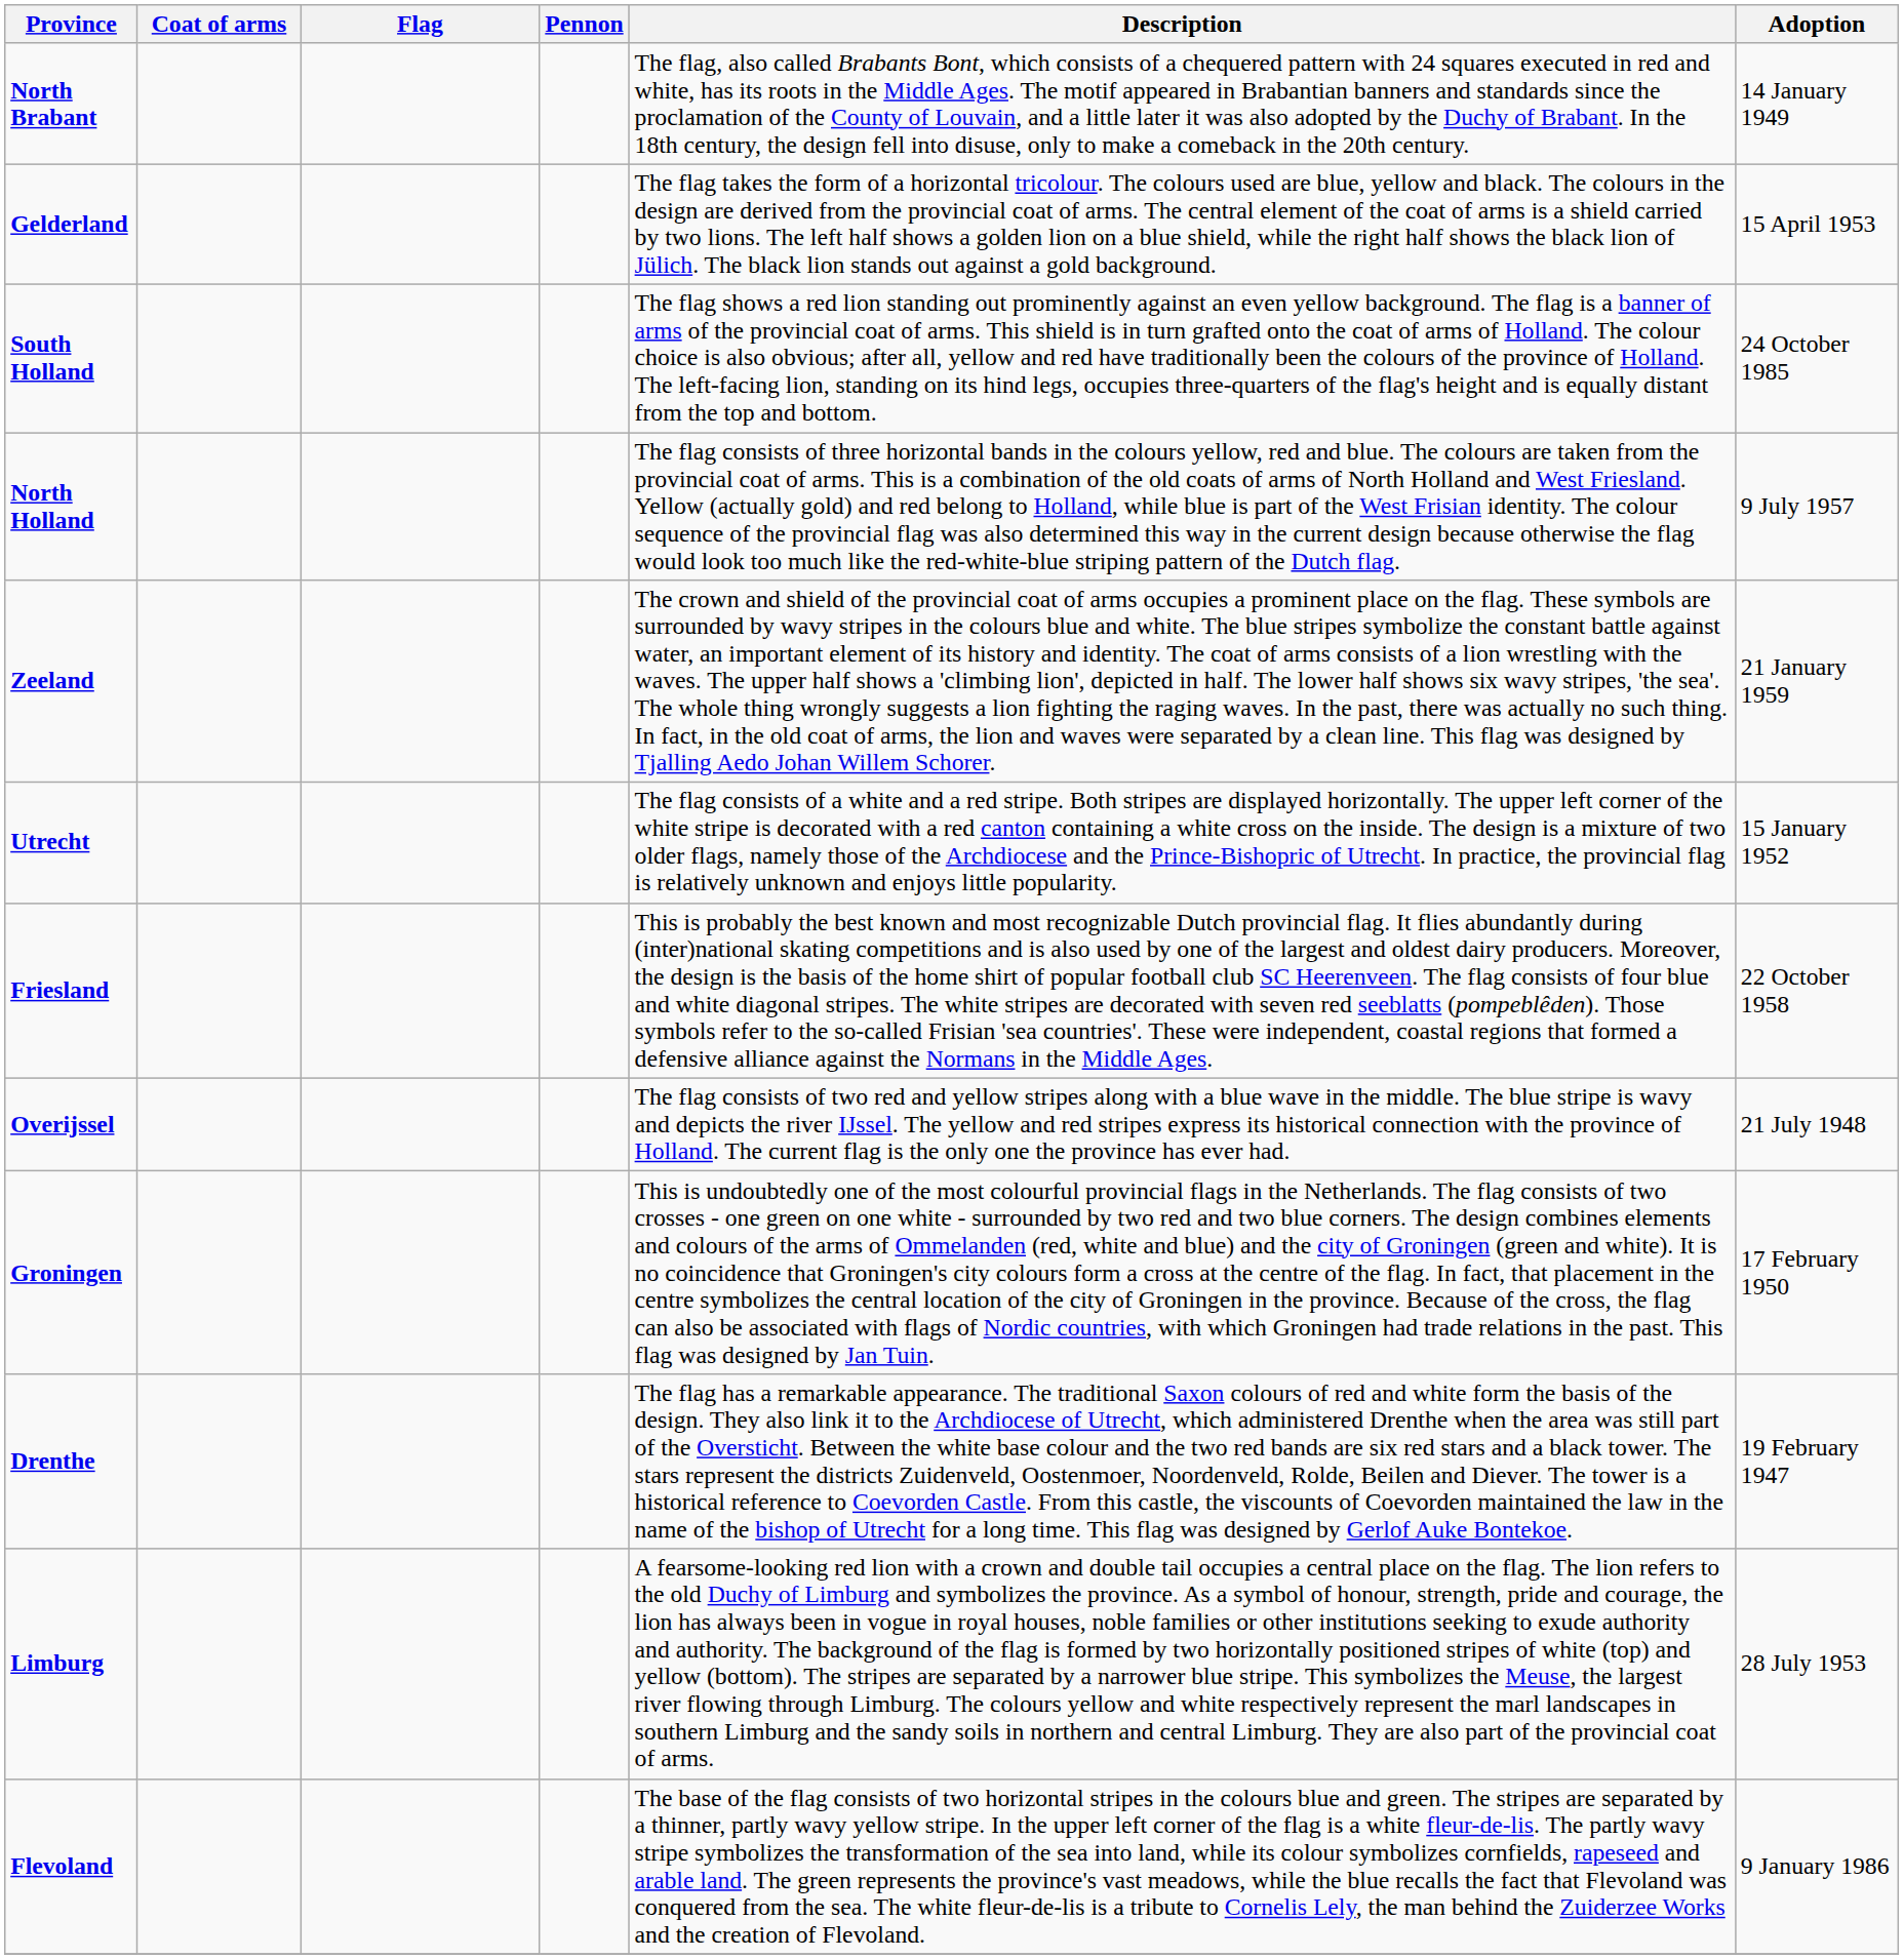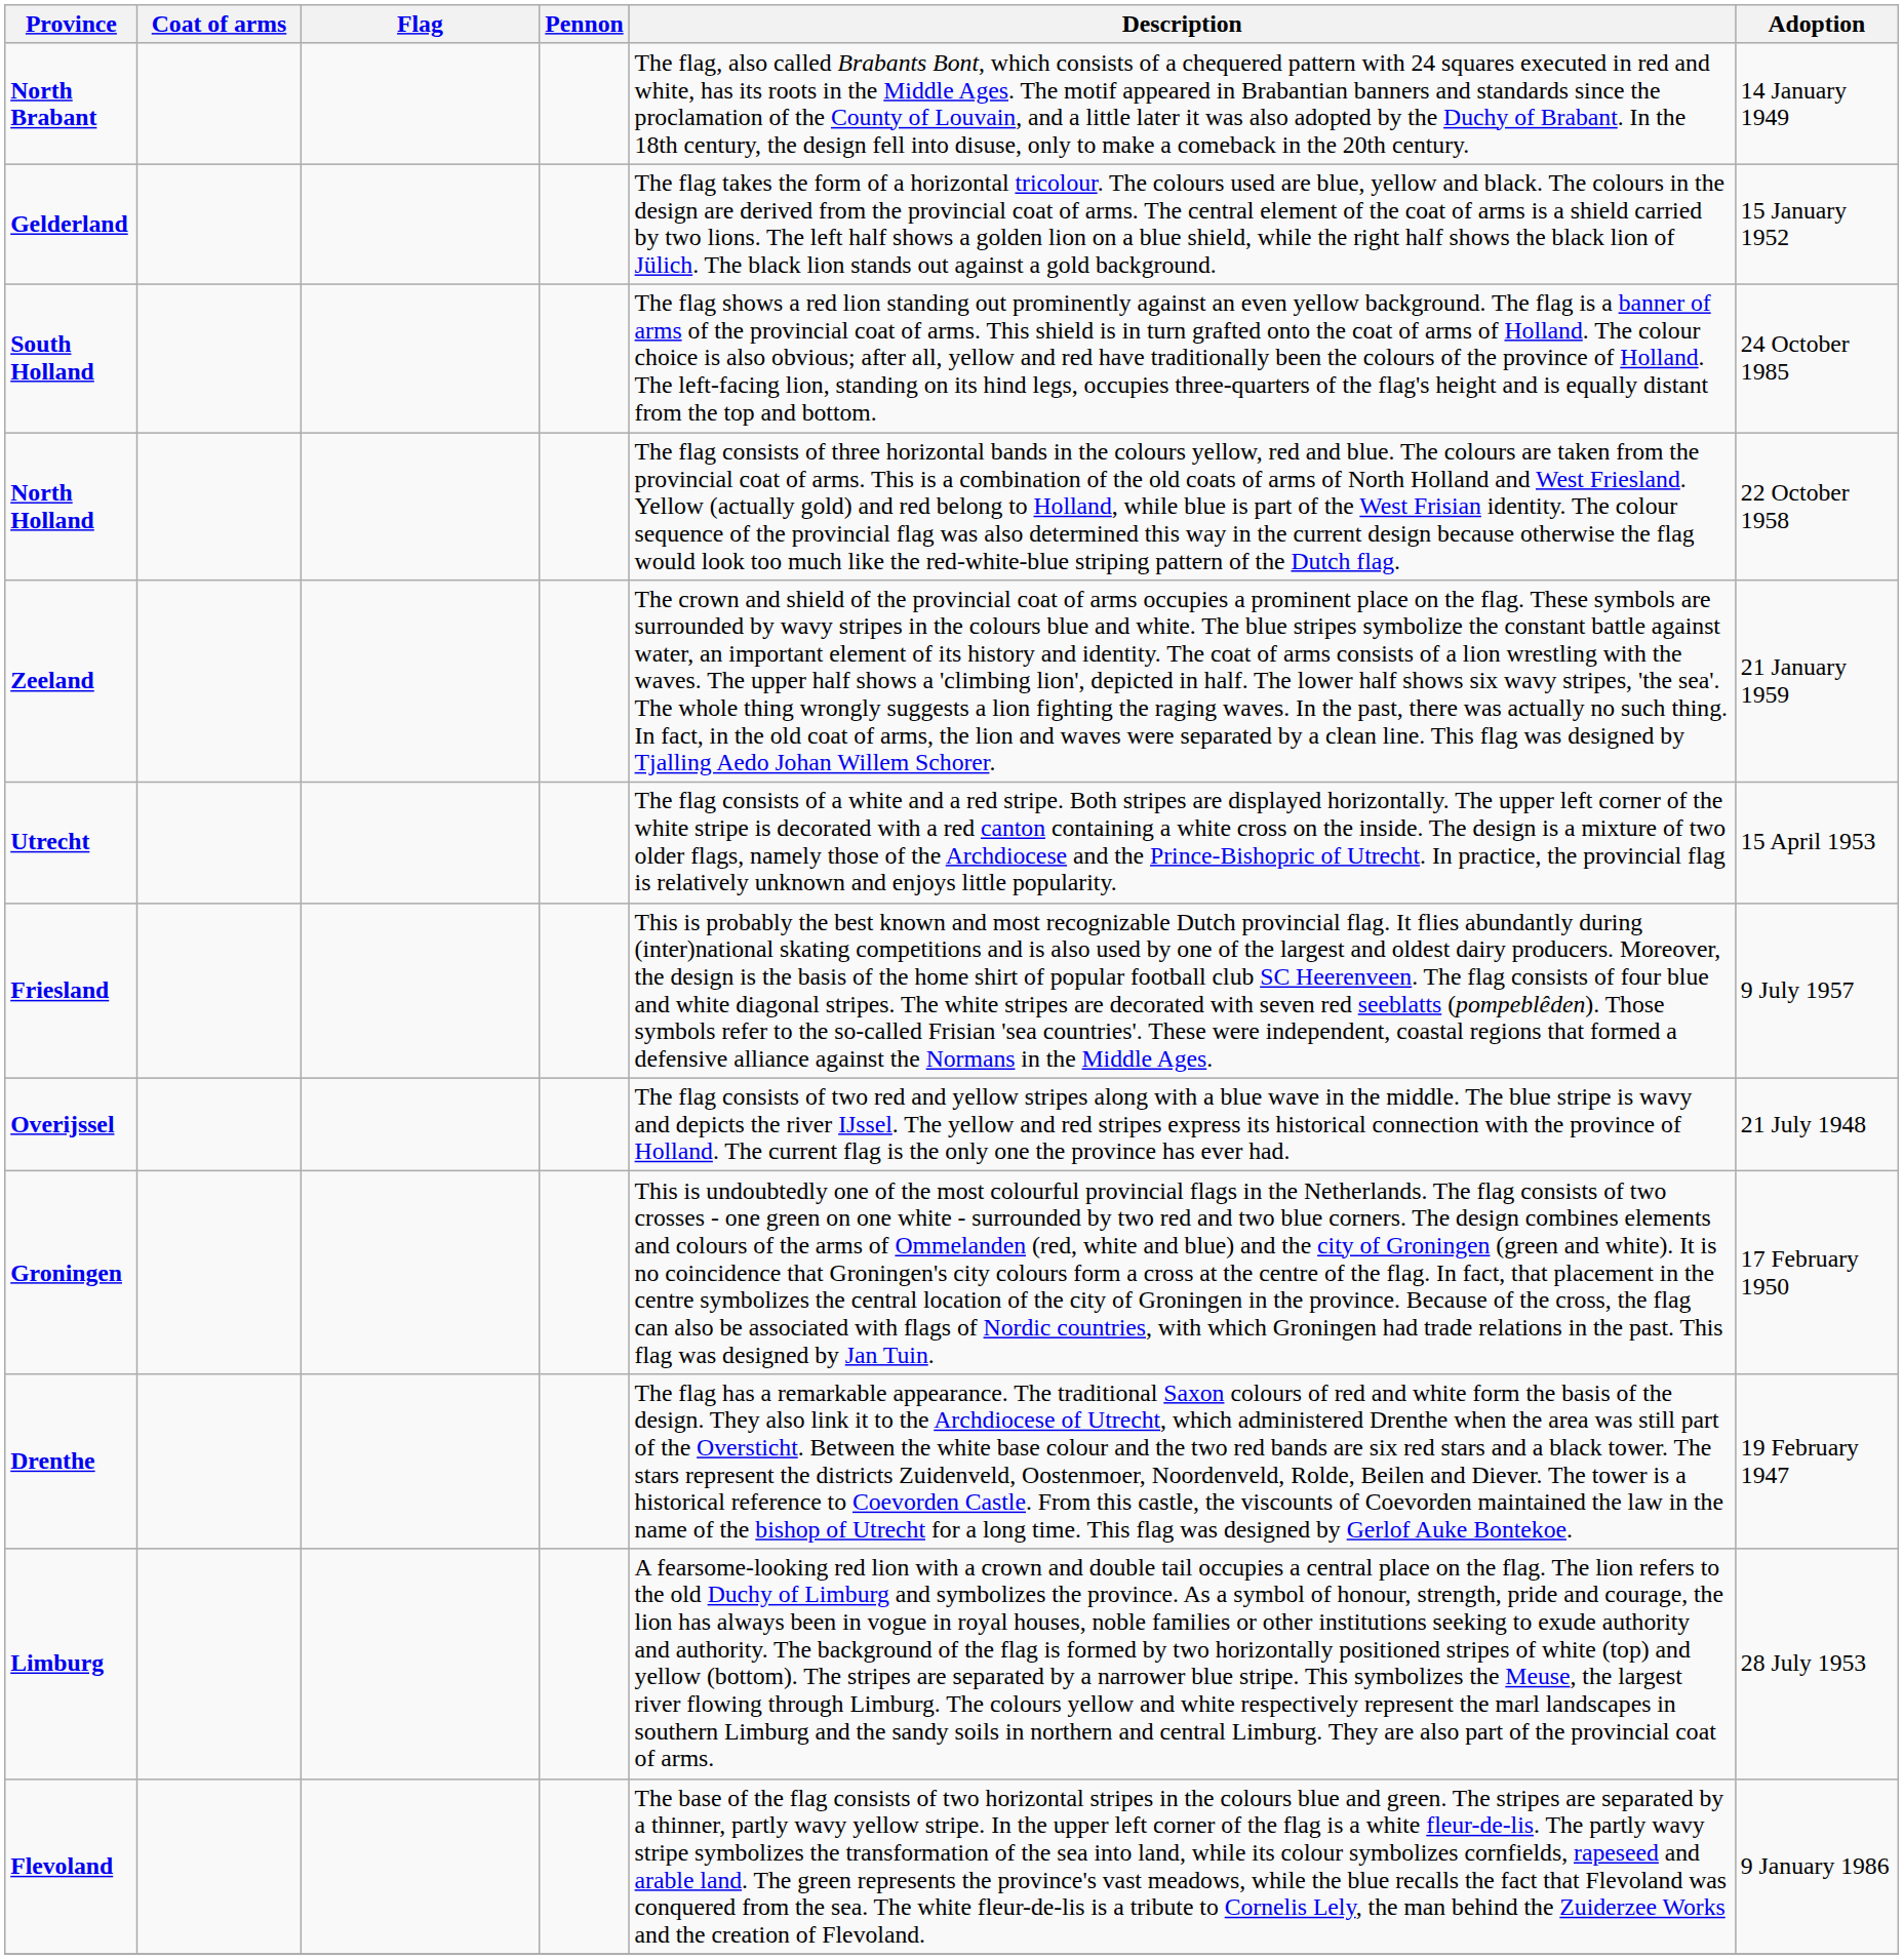 <table class="wikitable sortable">
 <tr>
 <th style="width:80px;"><a href='#'>Province</a></th>
 <th class="unsortable" style="width:100px;"><a href='#'>Coat of arms</a></th>
 <th class="unsortable" style="width:150px;"><a href='#'>Flag</a></th>
 <th class="unsortable" style="width:20px;"><a href='#'>Pennon</a></th>
 <th class="unsortable">Description</th>
 <th style="width:100px;">Adoption</th>
 </tr>
 <tr>
 <td><strong><a href='#'>North Brabant</a></strong> <br> </td>
 <td></td>
 <td></td>
 <td></td>
 <td>The flag, also called <em>Brabants Bont</em>, which consists of a chequered pattern with 24 squares executed in red and white, has its roots in the <a href='#'>Middle Ages</a>. The motif appeared in Brabantian banners and standards since the proclamation of the <a href='#'>County of Louvain</a>, and a little later it was also adopted by the <a href='#'>Duchy of Brabant</a>. In the 18th century, the design fell into disuse, only to make a comeback in the 20th century.</td>
 <td>14 January 1949</td>
 </tr>
 <tr>
 <td><strong><a href='#'>Gelderland</a></strong> <br> </td>
 <td></td>
 <td></td>
 <td></td>
 <td>The flag takes the form of a horizontal <a href='#'>tricolour</a>. The colours used are blue, yellow and black. The colours in the design are derived from the provincial coat of arms. The central element of the coat of arms is a shield carried by two lions. The left half shows a golden lion on a blue shield, while the right half shows the black lion of <a href='#'>Jülich</a>. The black lion stands out against a gold background.</td>
-<td>15 April 1953</td>
+<td>15 January 1952</td>
 </tr>
 <tr>
 <td><strong><a href='#'>South Holland</a></strong> <br> </td>
 <td></td>
 <td></td>
 <td></td>
 <td>The flag shows a red lion standing out prominently against an even yellow background. The flag is a <a href='#'>banner of arms</a> of the provincial coat of arms. This shield is in turn grafted onto the coat of arms of <a href='#'>Holland</a>. The colour choice is also obvious; after all, yellow and red have traditionally been the colours of the province of <a href='#'>Holland</a>. The left-facing lion, standing on its hind legs, occupies three-quarters of the flag's height and is equally distant from the top and bottom.</td>
 <td>24 October 1985</td>
 </tr>
 <tr>
 <td><strong><a href='#'>North Holland</a></strong> <br> </td>
 <td align=center></td>
 <td></td>
 <td></td>
 <td>The flag consists of three horizontal bands in the colours yellow, red and blue. The colours are taken from the provincial coat of arms. This is a combination of the old coats of arms of North Holland and <a href='#'>West Friesland</a>. Yellow (actually gold) and red belong to <a href='#'>Holland</a>, while blue is part of the <a href='#'>West Frisian</a> identity. The colour sequence of the provincial flag was also determined this way in the current design because otherwise the flag would look too much like the red-white-blue striping pattern of the <a href='#'>Dutch flag</a>.</td>
-<td>9 July 1957</td>
+<td>22 October 1958</td>
 </tr>
 <tr>
 <td><strong><a href='#'>Zeeland</a></strong><br> </td>
 <td></td>
 <td></td>
 <td></td>
 <td>The crown and shield of the provincial coat of arms occupies a prominent place on the flag. These symbols are surrounded by wavy stripes in the colours blue and white. The blue stripes symbolize the constant battle against water, an important element of its history and identity. The coat of arms consists of a lion wrestling with the waves. The upper half shows a 'climbing lion', depicted in half. The lower half shows six wavy stripes, 'the sea'. The whole thing wrongly suggests a lion fighting the raging waves. In the past, there was actually no such thing. In fact, in the old coat of arms, the lion and waves were separated by a clean line. This flag was designed by <a href='#'>Tjalling Aedo Johan Willem Schorer</a>.</td>
 <td>21 January 1959</td>
 </tr>
 <tr>
 <td><strong><a href='#'>Utrecht</a></strong> <br> </td>
 <td></td>
 <td></td>
 <td></td>
 <td>The flag consists of a white and a red stripe. Both stripes are displayed horizontally. The upper left corner of the white stripe is decorated with a red <a href='#'>canton</a> containing a white cross on the inside. The design is a mixture of two older flags, namely those of the <a href='#'>Archdiocese</a> and the <a href='#'>Prince-Bishopric of Utrecht</a>. In practice, the provincial flag is relatively unknown and enjoys little popularity.</td>
-<td>15 January 1952</td>
+<td>15 April 1953</td>
 </tr>
 <tr>
 <td><strong><a href='#'>Friesland</a></strong> <br> </td>
 <td></td>
 <td></td>
 <td></td>
 <td>This is probably the best known and most recognizable Dutch provincial flag. It flies abundantly during (inter)national skating competitions and is also used by one of the largest and oldest dairy producers. Moreover, the design is the basis of the home shirt of popular football club <a href='#'>SC Heerenveen</a>. The flag consists of four blue and white diagonal stripes. The white stripes are decorated with seven red <a href='#'>seeblatts</a> (<em>pompeblêden</em>). Those symbols refer to the so-called Frisian 'sea countries'. These were independent, coastal regions that formed a defensive alliance against the <a href='#'>Normans</a> in the <a href='#'>Middle Ages</a>.</td>
-<td>22 October 1958</td>
+<td>9 July 1957</td>
 </tr>
 <tr>
 <td><strong><a href='#'>Overijssel</a></strong><br> </td>
 <td></td>
 <td></td>
 <td></td>
 <td>The flag consists of two red and yellow stripes along with a blue wave in the middle. The blue stripe is wavy and depicts the river <a href='#'>IJssel</a>. The yellow and red stripes express its historical connection with the province of <a href='#'>Holland</a>. The current flag is the only one the province has ever had.</td>
 <td>21 July 1948</td>
 </tr>
 <tr>
 <td><strong><a href='#'>Groningen</a></strong><br> </td>
 <td></td>
 <td></td>
 <td></td>
 <td>This is undoubtedly one of the most colourful provincial flags in the Netherlands. The flag consists of two crosses - one green on one white - surrounded by two red and two blue corners. The design combines elements and colours of the arms of <a href='#'>Ommelanden</a> (red, white and blue) and the <a href='#'>city of Groningen</a> (green and white). It is no coincidence that Groningen's city colours form a cross at the centre of the flag. In fact, that placement in the centre symbolizes the central location of the city of Groningen in the province. Because of the cross, the flag can also be associated with flags of <a href='#'>Nordic countries</a>, with which Groningen had trade relations in the past. This flag was designed by <a href='#'>Jan Tuin</a>.</td>
 <td>17 February 1950</td>
 </tr>
 <tr>
 <td><strong><a href='#'>Drenthe</a></strong> <br> </td>
 <td></td>
 <td></td>
 <td></td>
 <td>The flag has a remarkable appearance. The traditional <a href='#'>Saxon</a> colours of red and white form the basis of the design. They also link it to the <a href='#'>Archdiocese of Utrecht</a>, which administered Drenthe when the area was still part of the <a href='#'>Oversticht</a>. Between the white base colour and the two red bands are six red stars and a black tower. The stars represent the districts Zuidenveld, Oostenmoer, Noordenveld, Rolde, Beilen and Diever. The tower is a historical reference to <a href='#'>Coevorden Castle</a>. From this castle, the viscounts of Coevorden maintained the law in the name of the <a href='#'>bishop of Utrecht</a> for a long time. This flag was designed by <a href='#'>Gerlof Auke Bontekoe</a>.</td>
 <td>19 February 1947</td>
 </tr>
 <tr>
 <td><strong><a href='#'>Limburg</a></strong><br> </td>
 <td align=center></td>
 <td></td>
 <td></td>
 <td>A fearsome-looking red lion with a crown and double tail occupies a central place on the flag. The lion refers to the old <a href='#'>Duchy of Limburg</a> and symbolizes the province. As a symbol of honour, strength, pride and courage, the lion has always been in vogue in royal houses, noble families or other institutions seeking to exude authority and authority. The background of the flag is formed by two horizontally positioned stripes of white (top) and yellow (bottom). The stripes are separated by a narrower blue stripe. This symbolizes the <a href='#'>Meuse</a>, the largest river flowing through Limburg. The colours yellow and white respectively represent the marl landscapes in southern Limburg and the sandy soils in northern and central Limburg. They are also part of the provincial coat of arms.</td>
 <td>28 July 1953</td>
 </tr>
 <tr>
 <td><strong><a href='#'>Flevoland</a></strong> <br> </td>
 <td></td>
 <td></td>
 <td></td>
 <td>The base of the flag consists of two horizontal stripes in the colours blue and green. The stripes are separated by a thinner, partly wavy yellow stripe. In the upper left corner of the flag is a white <a href='#'>fleur-de-lis</a>. The partly wavy stripe symbolizes the transformation of the sea into land, while its colour symbolizes cornfields, <a href='#'>rapeseed</a> and <a href='#'>arable land</a>. The green represents the province's vast meadows, while the blue recalls the fact that Flevoland was conquered from the sea. The white fleur-de-lis is a tribute to <a href='#'>Cornelis Lely</a>, the man behind the <a href='#'>Zuiderzee Works</a> and the creation of Flevoland.</td>
 <td>9 January 1986</td>
 </tr>
 <tr>
 </tr>
 </table>
